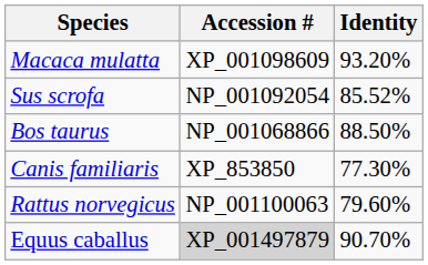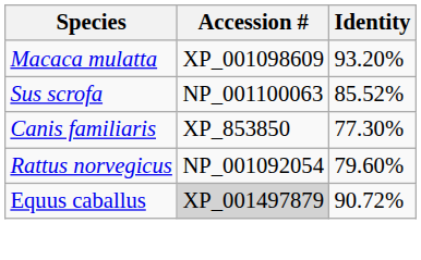 <table class="wikitable" border="1">
 <tr>
 <th>Species</th>
 <th>Accession #</th>
 <th>Identity</th>
 </tr>
 <tr>
 <td><em><a href='#'>Macaca mulatta</a></em></td>
 <td>XP_001098609</td>
 <td>93.20%</td>
 </tr>
 <tr>
 <td><em><a href='#'>Sus scrofa</a></em></td>
-<td>NP_001092054</td>
+<td>NP_001100063</td>
 <td>85.52%</td>
-</tr>
-<tr>
-<td><em><a href='#'>Bos taurus</a></em></td>
-<td>NP_001068866</td>
-<td>88.50%</td>
 </tr>
 <tr>
 <td><em><a href='#'>Canis familiaris</a></em></td>
 <td>XP_853850</td>
 <td>77.30%</td>
 </tr>
 <tr>
 <td><em><a href='#'>Rattus norvegicus</a></em></td>
-<td>NP_001100063</td>
+<td>NP_001092054</td>
 <td>79.60%</td>
 </tr>
 <tr>
 <td><a href='#'>Equus caballus</a></td>
 <td style="background: lightgrey;">XP_001497879</td>
-<td>90.70%</td>
+<td>90.72%</td>
 </tr>
 </table>
